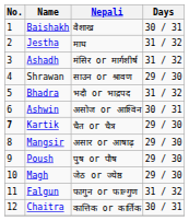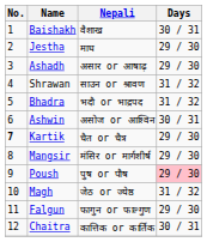 <table class="wikitable">
 <tr>
 <th>No.</th>
 <th>Name</th>
 <th><a href='#'>Nepali</a></th>
 <th>Days</th>
 </tr>
 <tr>
 <td>1</td>
 <td><a href='#'>Baishakh</a></td>
 <td>वैशाख</td>
 <td>30 / 31</td>
 </tr>
 <tr>
 <td>2</td>
 <td><a href='#'>Jestha</a></td>
 <td>माघ</td>
-<td>31 / 32</td>
+<td>29 / 30</td>
 </tr>
 <tr>
 <td>3</td>
 <td><a href='#'>Ashadh</a></td>
-<td>मंसिर or मार्गशीर्ष</td>
-<td>31 / 32</td>
+<td>असार or आषाढ़</td>
+<td>29 / 30</td>
 </tr>
 <tr>
 <td>4</td>
 <td>Shrawan</td>
 <td>साउन or श्रावण</td>
-<td>29 / 30</td>
+<td>31 / 32</td>
 </tr>
 <tr>
 <td>5</td>
 <td><a href='#'>Bhadra</a></td>
 <td>भदौ or भाद्रपद</td>
 <td>31 / 32</td>
 </tr>
 <tr>
 <td>6</td>
 <td><a href='#'>Ashwin</a></td>
 <td>असोज or आश्विन</td>
 <td>30 / 31</td>
 </tr>
 <tr>
 <td><strong>7</strong></td>
 <td><a href='#'>Kartik</a></td>
 <td>चैत or चैत्र</td>
 <td>29 / 30</td>
 </tr>
 <tr>
 <td>8</td>
 <td><a href='#'>Mangsir</a></td>
-<td>असार or आषाढ़</td>
+<td>मंसिर or मार्गशीर्ष</td>
 <td>29 / 30</td>
 </tr>
 <tr>
 <td>9</td>
 <td><a href='#'>Poush</a></td>
 <td>पुष or पौष</td>
-<td>29 / 30</td>
+<td style="background: pink;">29 / 30</td>
 </tr>
 <tr>
 <td>10</td>
 <td><a href='#'>Magh</a></td>
 <td>जेठ or ज्येष्ठ</td>
-<td>29 / 30</td>
+<td>31 / 32</td>
 </tr>
 <tr>
 <td>11</td>
 <td><a href='#'>Falgun</a></td>
 <td>फागुन or फाल्गुण</td>
-<td>31 / 32</td>
+<td>29 / 30</td>
 </tr>
 <tr>
 <td>12</td>
 <td><a href='#'>Chaitra</a></td>
 <td>कात्तिक or कार्तिक</td>
 <td>30 / 31</td>
 </tr>
 <tr>
 </tr>
 </table>
